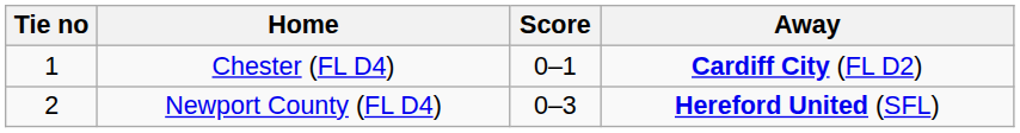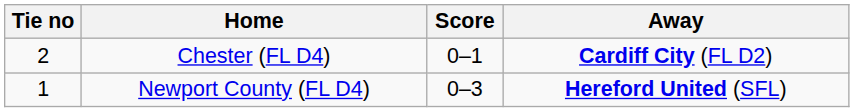 <table class="wikitable" style="text-align:center">
 <tr>
 <th width=50>Tie no</th>
 <th width=250>Home</th>
 <th width=50>Score</th>
 <th width=250>Away</th>
 </tr>
 <tr>
-<td>1</td>
+<td>2</td>
 <td><a href='#'>Chester</a> (<a href='#'>FL D4</a>)</td>
 <td>0–1</td>
 <td><strong><a href='#'>Cardiff City</a></strong> (<a href='#'>FL D2</a>)</td>
 </tr>
 <tr>
-<td>2</td>
+<td>1</td>
 <td><a href='#'>Newport County</a> (<a href='#'>FL D4</a>)</td>
 <td>0–3</td>
 <td><strong><a href='#'>Hereford United</a></strong> (<a href='#'>SFL</a>)</td>
 </tr>
 </table>
